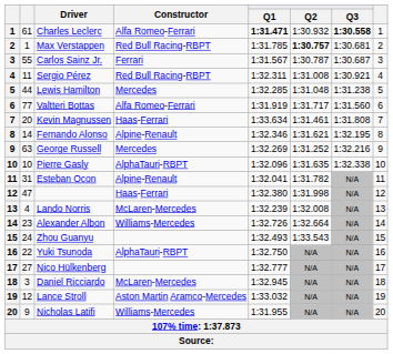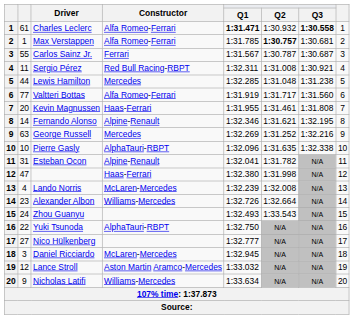 <table class="wikitable sortable" style="font-size: 85%;">
 <tr>
 <th rowspan="2"></th>
 <th rowspan="2"></th>
 <th rowspan="2">Driver</th>
 <th rowspan="2">Constructor</th>
 <th colspan="3" style="background:#eaecf0; text-align:center;"></th>
 <th rowspan="2"></th>
 </tr>
 <tr>
 <th scope="col">Q1</th>
 <th scope="col">Q2</th>
 <th scope="col">Q3</th>
 </tr>
 <tr>
 <th scope="row">1</th>
 <td align="center">61</td>
 <td data-sort-value="lec"> <a href='#'>Charles Leclerc</a></td>
 <td><a href='#'>Alfa Romeo</a>-<a href='#'>Ferrari</a></td>
 <td><strong>1:31.471</strong></td>
 <td>1:30.932</td>
 <td><strong>1:30.558</strong></td>
 <td align="center">1</td>
 </tr>
 <tr>
 <th scope="row">2</th>
 <td align="center">1</td>
 <td data-sort-value="ver"> <a href='#'>Max Verstappen</a></td>
-<td><a href='#'>Red Bull Racing</a>-<a href='#'>RBPT</a></td>
+<td><a href='#'>Alfa Romeo</a>-<a href='#'>Ferrari</a></td>
 <td>1:31.785</td>
 <td><strong>1:30.757</strong></td>
 <td>1:30.681</td>
 <td align="center">2</td>
 </tr>
 <tr>
 <th scope="row">3</th>
 <td align="center">55</td>
 <td data-sort-value="sai"> <a href='#'>Carlos Sainz Jr.</a></td>
 <td><a href='#'>Ferrari</a></td>
 <td>1:31.567</td>
 <td>1:30.787</td>
 <td>1:30.687</td>
 <td align="center">3</td>
 </tr>
 <tr>
 <th scope="row">4</th>
 <td align="center">11</td>
 <td data-sort-value="per"> <a href='#'>Sergio Pérez</a></td>
 <td><a href='#'>Red Bull Racing</a>-<a href='#'>RBPT</a></td>
 <td>1:32.311</td>
 <td>1:31.008</td>
 <td>1:30.921</td>
 <td align="center">4</td>
 </tr>
 <tr>
 <th scope="row">5</th>
 <td align="center">44</td>
 <td data-sort-value="ham"> <a href='#'>Lewis Hamilton</a></td>
 <td><a href='#'>Mercedes</a></td>
 <td>1:32.285</td>
 <td>1:31.048</td>
 <td>1:31.238</td>
 <td align="center">5</td>
 </tr>
 <tr>
 <th scope="row">6</th>
 <td align="center">77</td>
 <td data-sort-value="bot"> <a href='#'>Valtteri Bottas</a></td>
 <td><a href='#'>Alfa Romeo</a>-<a href='#'>Ferrari</a></td>
 <td>1:31.919</td>
 <td>1:31.717</td>
 <td>1:31.560</td>
 <td align="center">6</td>
 </tr>
 <tr>
 <th scope="row">7</th>
 <td align="center">20</td>
 <td data-sort-value="mag"> <a href='#'>Kevin Magnussen</a></td>
 <td><a href='#'>Haas</a>-<a href='#'>Ferrari</a></td>
-<td>1:33.634</td>
+<td>1:31.955</td>
 <td>1:31.461</td>
 <td>1:31.808</td>
 <td align="center">7</td>
 </tr>
 <tr>
 <th scope="row">8</th>
 <td align="center">14</td>
 <td data-sort-value="alo"> <a href='#'>Fernando Alonso</a></td>
 <td><a href='#'>Alpine</a>-<a href='#'>Renault</a></td>
 <td>1:32.346</td>
 <td>1:31.621</td>
 <td>1:32.195</td>
 <td align="center">8</td>
 </tr>
 <tr>
 <th scope="row">9</th>
 <td align="center">63</td>
 <td data-sort-value="rus"> <a href='#'>George Russell</a></td>
 <td><a href='#'>Mercedes</a></td>
 <td>1:32.269</td>
 <td>1:31.252</td>
 <td>1:32.216</td>
 <td align="center">9</td>
 </tr>
 <tr>
 <th scope="row">10</th>
 <td align="center">10</td>
 <td data-sort-value="gas"> <a href='#'>Pierre Gasly</a></td>
 <td><a href='#'>AlphaTauri</a>-<a href='#'>RBPT</a></td>
 <td>1:32.096</td>
 <td>1:31.635</td>
 <td>1:32.338</td>
 <td align="center">10</td>
 </tr>
 <tr>
 <th scope="row">11</th>
 <td align="center">31</td>
 <td data-sort-value="oco"> <a href='#'>Esteban Ocon</a></td>
 <td><a href='#'>Alpine</a>-<a href='#'>Renault</a></td>
 <td>1:32.041</td>
 <td>1:31.782</td>
 <td data-sort-value="16" align="center" style="background: silver"><small>N/A</small></td>
 <td align="center">11</td>
 </tr>
 <tr>
 <th scope="row">12</th>
 <td align="center">47</td>
 <td data-sort-value="sch"></td>
 <td><a href='#'>Haas</a>-<a href='#'>Ferrari</a></td>
 <td>1:32.380</td>
 <td>1:31.998</td>
 <td data-sort-value="19" align="center" style="background: silver"><small>N/A</small></td>
 <td align="center">12</td>
 </tr>
 <tr>
 <th scope="row">13</th>
 <td align="center">4</td>
 <td data-sort-value="nor"> <a href='#'>Lando Norris</a></td>
 <td><a href='#'>McLaren</a>-<a href='#'>Mercedes</a></td>
 <td>1:32.239</td>
 <td>1:32.008</td>
 <td data-sort-value="19" align="center" style="background: silver"><small>N/A</small></td>
 <td align="center">13</td>
 </tr>
 <tr>
 <th scope="row">14</th>
 <td align="center">23</td>
 <td data-sort-value="alb"> <a href='#'>Alexander Albon</a></td>
 <td><a href='#'>Williams</a>-<a href='#'>Mercedes</a></td>
 <td>1:32.726</td>
 <td>1:32.664</td>
 <td data-sort-value="17" align="center" style="background: silver"><small>N/A</small></td>
 <td align="center">14</td>
 </tr>
 <tr>
 <th scope="row">15</th>
 <td align="center">24</td>
 <td data-sort-value="zho"> <a href='#'>Zhou Guanyu</a></td>
 <td></td>
 <td>1:32.493</td>
 <td>1:33.543</td>
 <td data-sort-value="12" align="center" style="background: silver"><small>N/A</small></td>
 <td align="center">15</td>
 </tr>
 <tr>
 <th scope="row">16</th>
 <td align="center">22</td>
 <td data-sort-value="tsu"> <a href='#'>Yuki Tsunoda</a></td>
 <td><a href='#'>AlphaTauri</a>-<a href='#'>RBPT</a></td>
 <td>1:32.750</td>
 <td data-sort-value="13" align="center" style="background: silver"><small>N/A</small></td>
 <td data-sort-value="13" align="center" style="background: silver"><small>N/A</small></td>
 <td align="center">16</td>
 </tr>
 <tr>
 <th scope="row">17</th>
 <td align="center">27</td>
 <td data-sort-value="hul"> <a href='#'>Nico Hülkenberg</a></td>
 <td></td>
 <td>1:32.777</td>
 <td data-sort-value="13" align="center" style="background: silver"><small>N/A</small></td>
 <td data-sort-value="13" align="center" style="background: silver"><small>N/A</small></td>
 <td align="center">17</td>
 </tr>
 <tr>
 <th scope="row">18</th>
 <td align="center">3</td>
 <td data-sort-value="ric"> <a href='#'>Daniel Ricciardo</a></td>
 <td><a href='#'>McLaren</a>-<a href='#'>Mercedes</a></td>
 <td>1:32.945</td>
 <td data-sort-value="13" align="center" style="background: silver"><small>N/A</small></td>
 <td data-sort-value="13" align="center" style="background: silver"><small>N/A</small></td>
 <td align="center">18</td>
 </tr>
 <tr>
 <th scope="row">19</th>
 <td align="center">12</td>
 <td data-sort-value="str"> <a href='#'>Lance Stroll</a></td>
 <td><a href='#'>Aston Martin</a> <a href='#'>Aramco</a>-<a href='#'>Mercedes</a></td>
 <td>1:33.032</td>
 <td data-sort-value="13" align="center" style="background: silver"><small>N/A</small></td>
 <td data-sort-value="13" align="center" style="background: silver"><small>N/A</small></td>
 <td align="center">19</td>
 </tr>
 <tr>
 <th scope="row">20</th>
 <td align="center">9</td>
 <td data-sort-value="lat"> <a href='#'>Nicholas Latifi</a></td>
 <td><a href='#'>Williams</a>-<a href='#'>Mercedes</a></td>
-<td>1:31.955</td>
+<td>1:33.634</td>
 <td data-sort-value="17" align="center" style="background: silver"><small>N/A</small></td>
 <td data-sort-value="17" align="center" style="background: silver"><small>N/A</small></td>
 <td align="center">20</td>
 </tr>
 <tr>
 <th colspan="8"><a href='#'>107% time</a>: 1:37.873</th>
 </tr>
 <tr>
 <th colspan="8">Source:</th>
 </tr>
 </table>
